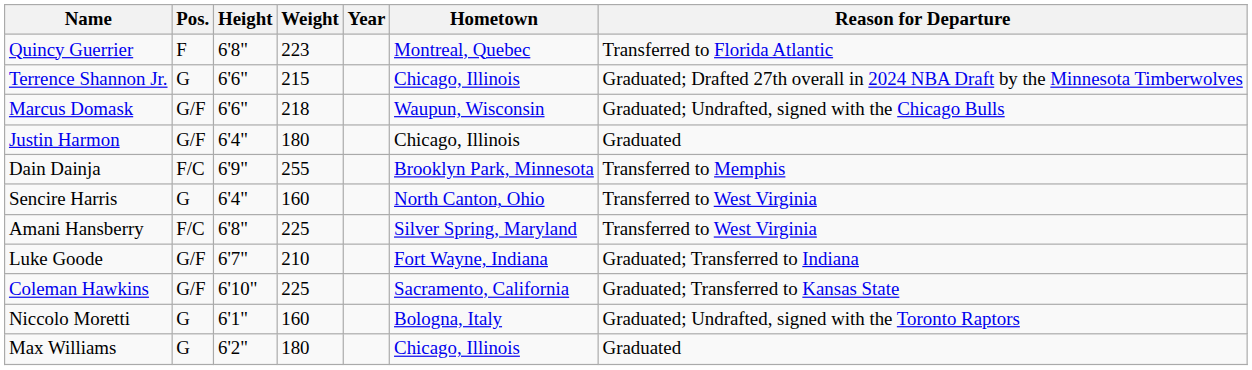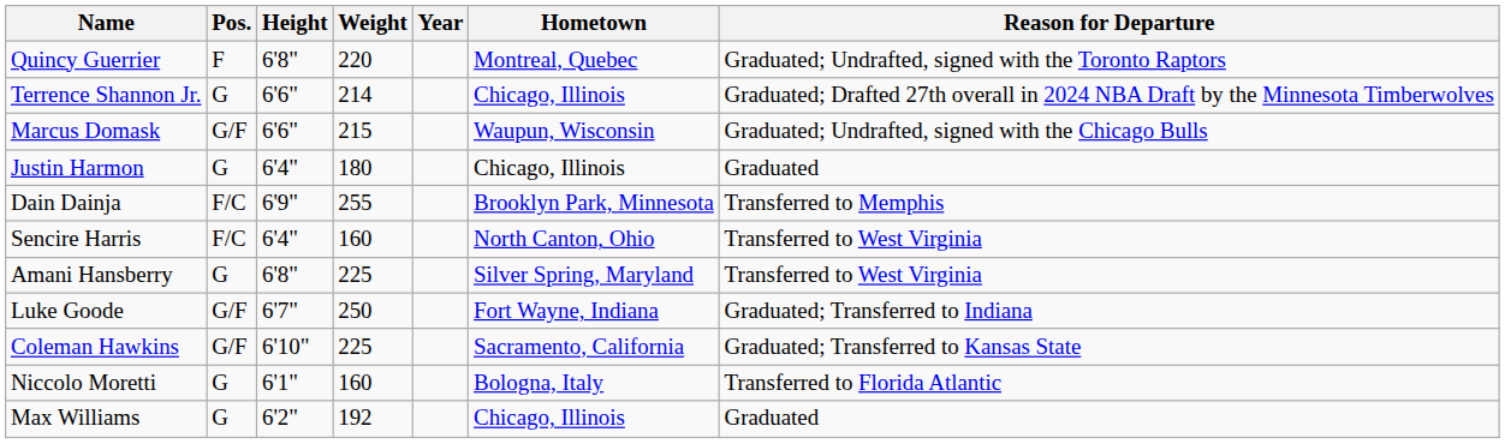 <table class="wikitable sortable" style="font-size:100%;" border="1">
 <tr>
 <th>Name</th>
 <th>Pos.</th>
 <th>Height</th>
 <th>Weight</th>
 <th>Year</th>
 <th>Hometown</th>
 <th ! class="unsortable">Reason for Departure</th>
 </tr>
 <tr>
 <td><a href='#'>Quincy Guerrier</a></td>
 <td>F</td>
 <td>6'8"</td>
-<td>223</td>
+<td>220</td>
 <td></td>
 <td><a href='#'>Montreal, Quebec</a></td>
-<td>Transferred to <a href='#'>Florida Atlantic</a></td>
+<td>Graduated; Undrafted, signed with the <a href='#'>Toronto Raptors</a></td>
 </tr>
 <tr>
 <td><a href='#'>Terrence Shannon Jr.</a></td>
 <td>G</td>
 <td>6'6"</td>
-<td>215</td>
+<td>214</td>
 <td></td>
 <td><a href='#'>Chicago, Illinois</a></td>
 <td>Graduated; Drafted 27th overall in <a href='#'>2024 NBA Draft</a> by the <a href='#'>Minnesota Timberwolves</a></td>
 </tr>
 <tr>
 <td><a href='#'>Marcus Domask</a></td>
 <td>G/F</td>
 <td>6'6"</td>
-<td>218</td>
+<td>215</td>
 <td></td>
 <td><a href='#'>Waupun, Wisconsin</a></td>
 <td>Graduated; Undrafted, signed with the <a href='#'>Chicago Bulls</a></td>
 </tr>
 <tr>
 <td><a href='#'>Justin Harmon</a></td>
-<td>G/F</td>
+<td>G</td>
 <td>6'4"</td>
 <td>180</td>
 <td></td>
 <td>Chicago, Illinois</td>
 <td>Graduated</td>
 </tr>
 <tr>
 <td>Dain Dainja</td>
 <td>F/C</td>
 <td>6'9"</td>
 <td>255</td>
 <td></td>
 <td><a href='#'>Brooklyn Park, Minnesota</a></td>
 <td>Transferred to <a href='#'>Memphis</a></td>
 </tr>
 <tr>
 <td>Sencire Harris</td>
-<td>G</td>
+<td>F/C</td>
 <td>6'4"</td>
 <td>160</td>
 <td></td>
 <td><a href='#'>North Canton, Ohio</a></td>
 <td>Transferred to <a href='#'>West Virginia</a></td>
 </tr>
 <tr>
 <td>Amani Hansberry</td>
-<td>F/C</td>
+<td>G</td>
 <td>6'8"</td>
 <td>225</td>
 <td></td>
 <td><a href='#'>Silver Spring, Maryland</a></td>
 <td>Transferred to <a href='#'>West Virginia</a></td>
 </tr>
 <tr>
 <td>Luke Goode</td>
 <td>G/F</td>
 <td>6'7"</td>
-<td>210</td>
+<td>250</td>
 <td></td>
 <td><a href='#'>Fort Wayne, Indiana</a></td>
 <td>Graduated; Transferred to <a href='#'>Indiana</a></td>
 </tr>
 <tr>
 <td><a href='#'>Coleman Hawkins</a></td>
 <td>G/F</td>
 <td>6'10"</td>
 <td>225</td>
 <td></td>
 <td><a href='#'>Sacramento, California</a></td>
 <td>Graduated; Transferred to <a href='#'>Kansas State</a></td>
 </tr>
 <tr>
 <td>Niccolo Moretti</td>
 <td>G</td>
 <td>6'1"</td>
 <td>160</td>
 <td></td>
 <td><a href='#'>Bologna, Italy</a></td>
-<td>Graduated; Undrafted, signed with the <a href='#'>Toronto Raptors</a></td>
+<td>Transferred to <a href='#'>Florida Atlantic</a></td>
 </tr>
 <tr>
 <td>Max Williams</td>
 <td>G</td>
 <td>6'2"</td>
-<td>180</td>
+<td>192</td>
 <td></td>
 <td><a href='#'>Chicago, Illinois</a></td>
 <td>Graduated</td>
 </tr>
 </table>
